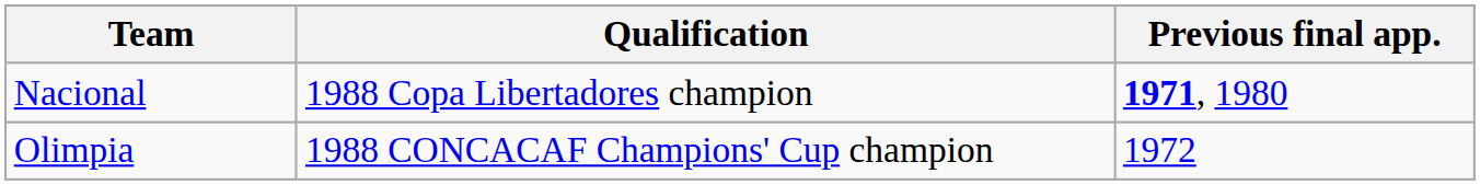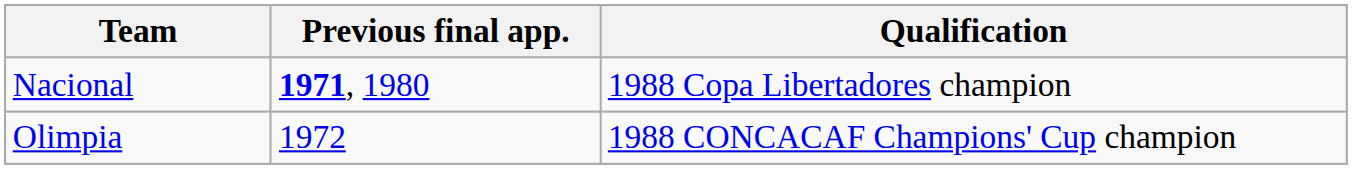 <table class="wikitable">
 <tr>
 <th width=120px>Team</th>
+<th width=150px>Previous final app.</th>
 <th width=350px>Qualification</th>
-<th width=150px>Previous final app.</th>
 </tr>
 <tr>
 <td> <a href='#'>Nacional</a></td>
+<td><strong><a href='#'>1971</a></strong>, <a href='#'>1980</a></td>
 <td><a href='#'>1988 Copa Libertadores</a> champion</td>
-<td><strong><a href='#'>1971</a></strong>, <a href='#'>1980</a></td>
 </tr>
 <tr>
 <td> <a href='#'>Olimpia</a></td>
+<td><a href='#'>1972</a></td>
 <td><a href='#'>1988 CONCACAF Champions' Cup</a> champion</td>
-<td><a href='#'>1972</a></td>
 </tr>
 </table>
